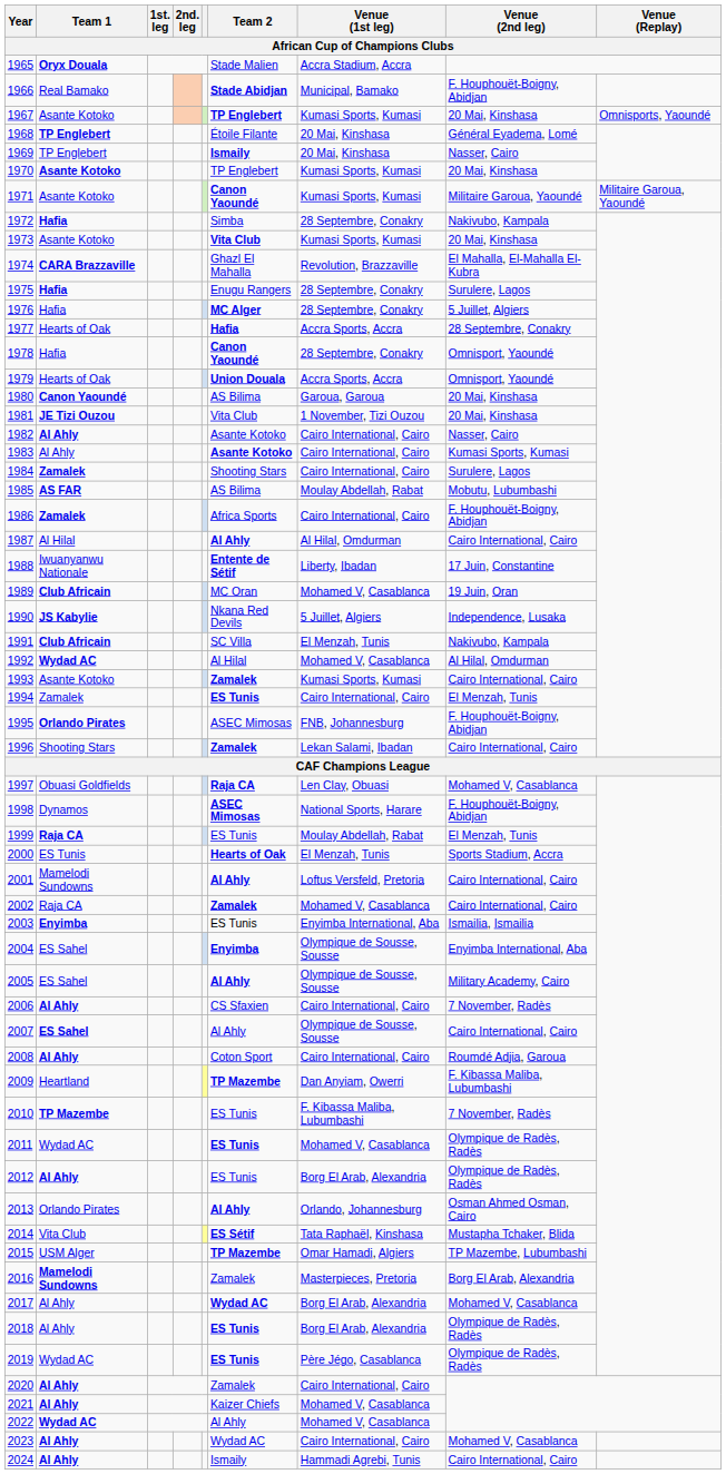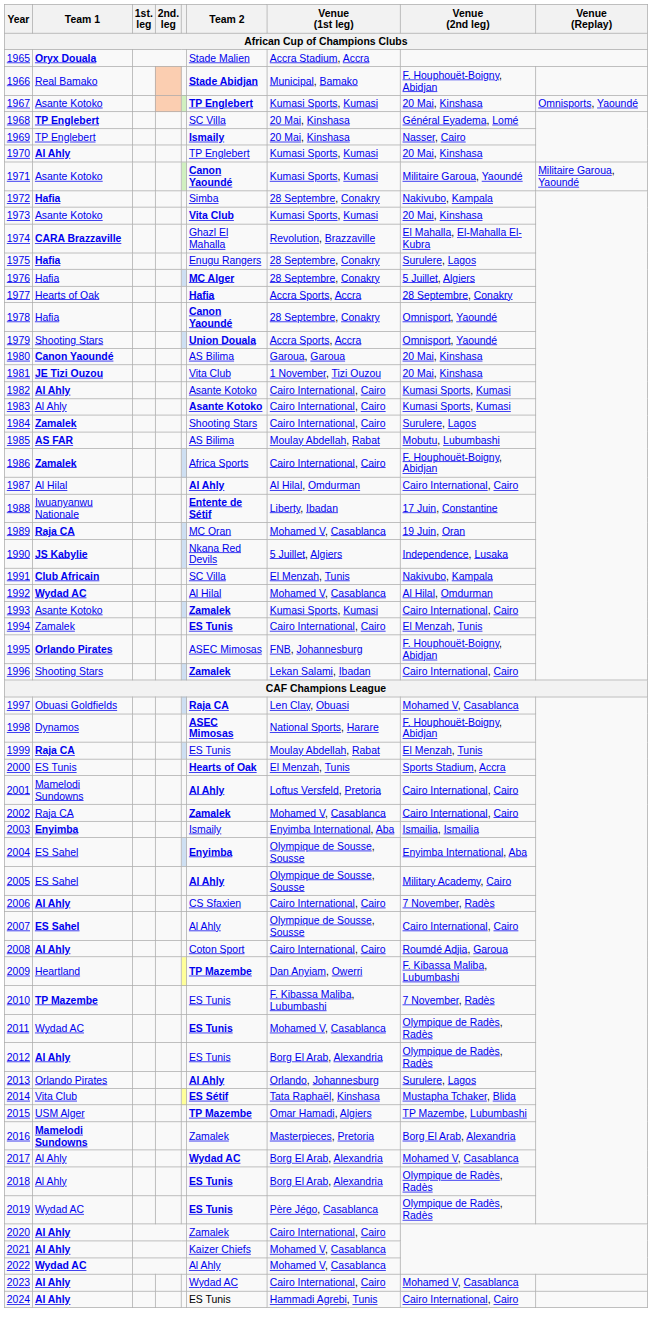 <table class="wikitable sortable" style="text-align:; font-size:88%;">
 <tr>
 <th>Year</th>
 <th>Team 1</th>
 <th width=>1st.<br>leg</th>
 <th width=>2nd.<br>leg</th>
 <th width=></th>
 <th>Team 2</th>
 <th width=>Venue<br>(1st leg)</th>
 <th width=>Venue<br>(2nd leg)</th>
 <th width=>Venue<br>(Replay)</th>
 </tr>
 <tr>
 <th colspan=9>African Cup of Champions Clubs</th>
 </tr>
 <tr>
 <td><a href='#'>1965</a></td>
 <td> <strong><a href='#'>Oryx Douala</a></strong></td>
 <td colspan=3></td>
 <td> <a href='#'>Stade Malien</a></td>
 <td><a href='#'>Accra Stadium</a>, <a href='#'>Accra</a></td>
 <td colspan=2></td>
 </tr>
 <tr>
 <td><a href='#'>1966</a></td>
 <td> <a href='#'>Real Bamako</a></td>
 <td></td>
 <td bgcolor=#fbceb1></td>
 <td></td>
 <td> <strong><a href='#'>Stade Abidjan</a></strong></td>
 <td><a href='#'>Municipal</a>, <a href='#'>Bamako</a></td>
 <td><a href='#'>F. Houphouët-Boigny</a>, <a href='#'>Abidjan</a></td>
 <td></td>
 </tr>
 <tr>
 <td><a href='#'>1967</a></td>
 <td> <a href='#'>Asante Kotoko</a></td>
 <td></td>
 <td bgcolor=#fbceb1></td>
 <td bgcolor=#d0f0c0></td>
 <td> <strong><a href='#'>TP Englebert</a></strong></td>
 <td><a href='#'>Kumasi Sports</a>, <a href='#'>Kumasi</a></td>
 <td><a href='#'>20 Mai</a>, <a href='#'>Kinshasa</a></td>
 <td><a href='#'>Omnisports</a>, <a href='#'>Yaoundé</a></td>
 </tr>
 <tr>
 <td><a href='#'>1968</a></td>
 <td> <strong><a href='#'>TP Englebert</a></strong></td>
 <td></td>
 <td></td>
 <td></td>
-<td> <a href='#'>Étoile Filante</a></td>
+<td> <a href='#'>SC Villa</a></td>
 <td><a href='#'>20 Mai</a>, <a href='#'>Kinshasa</a></td>
 <td><a href='#'>Général Eyadema</a>, <a href='#'>Lomé</a></td>
 <td rowspan=3></td>
 </tr>
 <tr>
 <td><a href='#'>1969</a></td>
 <td> <a href='#'>TP Englebert</a></td>
 <td></td>
 <td></td>
 <td></td>
 <td> <strong><a href='#'>Ismaily</a></strong></td>
 <td><a href='#'>20 Mai</a>, <a href='#'>Kinshasa</a></td>
 <td><a href='#'>Nasser</a>, <a href='#'>Cairo</a></td>
 </tr>
 <tr>
 <td><a href='#'>1970</a></td>
-<td> <strong><a href='#'>Asante Kotoko</a></strong></td>
+<td> <strong><a href='#'>Al Ahly</a></strong></td>
 <td></td>
 <td></td>
 <td></td>
 <td> <a href='#'>TP Englebert</a></td>
 <td><a href='#'>Kumasi Sports</a>, <a href='#'>Kumasi</a></td>
 <td><a href='#'>20 Mai</a>, <a href='#'>Kinshasa</a></td>
 </tr>
 <tr>
 <td><a href='#'>1971</a></td>
 <td> <a href='#'>Asante Kotoko</a></td>
 <td></td>
 <td></td>
 <td bgcolor=#d0f0c0></td>
 <td> <strong><a href='#'>Canon Yaoundé</a></strong></td>
 <td><a href='#'>Kumasi Sports</a>, <a href='#'>Kumasi</a></td>
 <td><a href='#'>Militaire Garoua</a>, <a href='#'>Yaoundé</a></td>
 <td><a href='#'>Militaire Garoua</a>, <a href='#'>Yaoundé</a></td>
 </tr>
 <tr>
 <td><a href='#'>1972</a></td>
 <td> <strong><a href='#'>Hafia</a></strong></td>
 <td></td>
 <td></td>
 <td></td>
 <td> <a href='#'>Simba</a></td>
 <td><a href='#'>28 Septembre</a>, <a href='#'>Conakry</a></td>
 <td><a href='#'>Nakivubo</a>, <a href='#'>Kampala</a></td>
 <td rowspan=25></td>
 </tr>
 <tr>
 <td><a href='#'>1973</a></td>
 <td> <a href='#'>Asante Kotoko</a></td>
 <td></td>
 <td></td>
 <td></td>
 <td> <strong><a href='#'>Vita Club</a></strong></td>
 <td><a href='#'>Kumasi Sports</a>, <a href='#'>Kumasi</a></td>
 <td><a href='#'>20 Mai</a>, <a href='#'>Kinshasa</a></td>
 </tr>
 <tr>
 <td><a href='#'>1974</a></td>
 <td> <strong><a href='#'>CARA Brazzaville</a></strong></td>
 <td></td>
 <td></td>
 <td></td>
 <td> <a href='#'>Ghazl El Mahalla</a></td>
 <td><a href='#'>Revolution</a>, <a href='#'>Brazzaville</a></td>
 <td><a href='#'>El Mahalla</a>, <a href='#'>El-Mahalla El-Kubra</a></td>
 </tr>
 <tr>
 <td><a href='#'>1975</a></td>
 <td> <strong><a href='#'>Hafia</a></strong></td>
 <td></td>
 <td></td>
 <td></td>
 <td> <a href='#'>Enugu Rangers</a></td>
 <td><a href='#'>28 Septembre</a>, <a href='#'>Conakry</a></td>
 <td><a href='#'>Surulere</a>, <a href='#'>Lagos</a></td>
 </tr>
 <tr>
 <td><a href='#'>1976</a></td>
 <td> <a href='#'>Hafia</a></td>
 <td></td>
 <td></td>
 <td bgcolor=#cedff2></td>
 <td> <strong><a href='#'>MC Alger</a></strong></td>
 <td><a href='#'>28 Septembre</a>, <a href='#'>Conakry</a></td>
 <td><a href='#'>5 Juillet</a>, <a href='#'>Algiers</a></td>
 </tr>
 <tr>
 <td><a href='#'>1977</a></td>
 <td> <a href='#'>Hearts of Oak</a></td>
 <td></td>
 <td></td>
 <td></td>
 <td> <strong><a href='#'>Hafia</a></strong></td>
 <td><a href='#'>Accra Sports</a>, <a href='#'>Accra</a></td>
 <td><a href='#'>28 Septembre</a>, <a href='#'>Conakry</a></td>
 </tr>
 <tr>
 <td><a href='#'>1978</a></td>
 <td> <a href='#'>Hafia</a></td>
 <td></td>
 <td></td>
 <td></td>
 <td> <strong><a href='#'>Canon Yaoundé</a></strong></td>
 <td><a href='#'>28 Septembre</a>, <a href='#'>Conakry</a></td>
 <td><a href='#'>Omnisport</a>, <a href='#'>Yaoundé</a></td>
 </tr>
 <tr>
 <td><a href='#'>1979</a></td>
-<td> <a href='#'>Hearts of Oak</a></td>
+<td> <a href='#'>Shooting Stars</a></td>
 <td></td>
 <td></td>
 <td bgcolor=#cedff2></td>
 <td> <strong><a href='#'>Union Douala</a></strong></td>
 <td><a href='#'>Accra Sports</a>, <a href='#'>Accra</a></td>
 <td><a href='#'>Omnisport</a>, <a href='#'>Yaoundé</a></td>
 </tr>
 <tr>
 <td><a href='#'>1980</a></td>
 <td> <strong><a href='#'>Canon Yaoundé</a></strong></td>
 <td></td>
 <td></td>
 <td></td>
 <td> <a href='#'>AS Bilima</a></td>
 <td><a href='#'>Garoua</a>, <a href='#'>Garoua</a></td>
 <td><a href='#'>20 Mai</a>, <a href='#'>Kinshasa</a></td>
 </tr>
 <tr>
 <td><a href='#'>1981</a></td>
 <td> <strong><a href='#'>JE Tizi Ouzou</a></strong></td>
 <td></td>
 <td></td>
 <td></td>
 <td> <a href='#'>Vita Club</a></td>
 <td><a href='#'>1 November</a>, <a href='#'>Tizi Ouzou</a></td>
 <td><a href='#'>20 Mai</a>, <a href='#'>Kinshasa</a></td>
 </tr>
 <tr>
 <td><a href='#'>1982</a></td>
 <td> <strong><a href='#'>Al Ahly</a></strong></td>
 <td></td>
 <td></td>
 <td></td>
 <td> <a href='#'>Asante Kotoko</a></td>
 <td><a href='#'>Cairo International</a>, <a href='#'>Cairo</a></td>
-<td><a href='#'>Nasser</a>, <a href='#'>Cairo</a></td>
+<td><a href='#'>Kumasi Sports</a>, <a href='#'>Kumasi</a></td>
 </tr>
 <tr>
 <td><a href='#'>1983</a></td>
 <td> <a href='#'>Al Ahly</a></td>
 <td></td>
 <td></td>
 <td></td>
 <td> <strong><a href='#'>Asante Kotoko</a></strong></td>
 <td><a href='#'>Cairo International</a>, <a href='#'>Cairo</a></td>
 <td><a href='#'>Kumasi Sports</a>, <a href='#'>Kumasi</a></td>
 </tr>
 <tr>
 <td><a href='#'>1984</a></td>
 <td> <strong><a href='#'>Zamalek</a></strong></td>
 <td></td>
 <td></td>
 <td></td>
 <td> <a href='#'>Shooting Stars</a></td>
 <td><a href='#'>Cairo International</a>, <a href='#'>Cairo</a></td>
 <td><a href='#'>Surulere</a>, <a href='#'>Lagos</a></td>
 </tr>
 <tr>
 <td><a href='#'>1985</a></td>
 <td> <strong><a href='#'>AS FAR</a></strong></td>
 <td></td>
 <td></td>
 <td></td>
 <td> <a href='#'>AS Bilima</a></td>
 <td><a href='#'>Moulay Abdellah</a>, <a href='#'>Rabat</a></td>
 <td><a href='#'>Mobutu</a>, <a href='#'>Lubumbashi</a></td>
 </tr>
 <tr>
 <td><a href='#'>1986</a></td>
 <td> <strong><a href='#'>Zamalek</a></strong></td>
 <td></td>
 <td></td>
 <td bgcolor=#cedff2></td>
 <td> <a href='#'>Africa Sports</a></td>
 <td><a href='#'>Cairo International</a>, <a href='#'>Cairo</a></td>
 <td><a href='#'>F. Houphouët-Boigny</a>, <a href='#'>Abidjan</a></td>
 </tr>
 <tr>
 <td><a href='#'>1987</a></td>
 <td> <a href='#'>Al Hilal</a></td>
 <td></td>
 <td></td>
 <td></td>
 <td> <strong><a href='#'>Al Ahly</a></strong></td>
 <td><a href='#'>Al Hilal</a>, <a href='#'>Omdurman</a></td>
 <td><a href='#'>Cairo International</a>, <a href='#'>Cairo</a></td>
 </tr>
 <tr>
 <td><a href='#'>1988</a></td>
 <td> <a href='#'>Iwuanyanwu Nationale</a></td>
 <td></td>
 <td></td>
 <td></td>
 <td> <strong><a href='#'>Entente de Sétif</a></strong></td>
 <td><a href='#'>Liberty</a>, <a href='#'>Ibadan</a></td>
 <td><a href='#'>17 Juin</a>, <a href='#'>Constantine</a></td>
 </tr>
 <tr>
 <td><a href='#'>1989</a></td>
-<td> <strong><a href='#'>Club Africain</a></strong></td>
+<td> <strong><a href='#'>Raja CA</a></strong></td>
 <td></td>
 <td></td>
 <td bgcolor=#cedff2></td>
 <td> <a href='#'>MC Oran</a></td>
 <td><a href='#'>Mohamed V</a>, <a href='#'>Casablanca</a></td>
 <td><a href='#'>19 Juin</a>, <a href='#'>Oran</a></td>
 </tr>
 <tr>
 <td><a href='#'>1990</a></td>
 <td> <strong><a href='#'>JS Kabylie</a></strong></td>
 <td></td>
 <td></td>
 <td bgcolor=#cedff2></td>
 <td> <a href='#'>Nkana Red Devils</a></td>
 <td><a href='#'>5 Juillet</a>, <a href='#'>Algiers</a></td>
 <td><a href='#'>Independence</a>, <a href='#'>Lusaka</a></td>
 </tr>
 <tr>
 <td><a href='#'>1991</a></td>
 <td> <strong><a href='#'>Club Africain</a></strong></td>
 <td></td>
 <td></td>
 <td></td>
 <td> <a href='#'>SC Villa</a></td>
 <td><a href='#'>El Menzah</a>, <a href='#'>Tunis</a></td>
 <td><a href='#'>Nakivubo</a>, <a href='#'>Kampala</a></td>
 </tr>
 <tr>
 <td><a href='#'>1992</a></td>
 <td> <strong><a href='#'>Wydad AC</a></strong></td>
 <td></td>
 <td></td>
 <td></td>
 <td> <a href='#'>Al Hilal</a></td>
 <td><a href='#'>Mohamed V</a>, <a href='#'>Casablanca</a></td>
 <td><a href='#'>Al Hilal</a>, <a href='#'>Omdurman</a></td>
 </tr>
 <tr>
 <td><a href='#'>1993</a></td>
 <td> <a href='#'>Asante Kotoko</a></td>
 <td></td>
 <td></td>
 <td bgcolor=#cedff2></td>
 <td> <strong><a href='#'>Zamalek</a></strong></td>
 <td><a href='#'>Kumasi Sports</a>, <a href='#'>Kumasi</a></td>
 <td><a href='#'>Cairo International</a>, <a href='#'>Cairo</a></td>
 </tr>
 <tr>
 <td><a href='#'>1994</a></td>
 <td> <a href='#'>Zamalek</a></td>
 <td></td>
 <td></td>
 <td></td>
 <td> <strong><a href='#'>ES Tunis</a></strong></td>
 <td><a href='#'>Cairo International</a>, <a href='#'>Cairo</a></td>
 <td><a href='#'>El Menzah</a>, <a href='#'>Tunis</a></td>
 </tr>
 <tr>
 <td><a href='#'>1995</a></td>
 <td> <strong><a href='#'>Orlando Pirates</a></strong></td>
 <td></td>
 <td></td>
 <td></td>
 <td> <a href='#'>ASEC Mimosas</a></td>
 <td><a href='#'>FNB</a>, <a href='#'>Johannesburg</a></td>
 <td><a href='#'>F. Houphouët-Boigny</a>, <a href='#'>Abidjan</a></td>
 </tr>
 <tr>
 <td><a href='#'>1996</a></td>
 <td> <a href='#'>Shooting Stars</a></td>
 <td></td>
 <td></td>
 <td bgcolor=#cedff2></td>
 <td> <strong><a href='#'>Zamalek</a></strong></td>
 <td><a href='#'>Lekan Salami</a>, <a href='#'>Ibadan</a></td>
 <td><a href='#'>Cairo International</a>, <a href='#'>Cairo</a></td>
 </tr>
 <tr>
 <th colspan=9>CAF Champions League</th>
 </tr>
 <tr>
 <td><a href='#'>1997</a></td>
 <td> <a href='#'>Obuasi Goldfields</a></td>
 <td></td>
 <td></td>
 <td bgcolor=#cedff2></td>
 <td> <strong><a href='#'>Raja CA</a></strong></td>
 <td><a href='#'>Len Clay</a>, <a href='#'>Obuasi</a></td>
 <td><a href='#'>Mohamed V</a>, <a href='#'>Casablanca</a></td>
 <td rowspan=23></td>
 </tr>
 <tr>
 <td><a href='#'>1998</a></td>
 <td> <a href='#'>Dynamos</a></td>
 <td></td>
 <td></td>
 <td></td>
 <td> <strong><a href='#'>ASEC Mimosas</a></strong></td>
 <td><a href='#'>National Sports</a>, <a href='#'>Harare</a></td>
 <td><a href='#'>F. Houphouët-Boigny</a>, <a href='#'>Abidjan</a></td>
 </tr>
 <tr>
 <td><a href='#'>1999</a></td>
 <td> <strong><a href='#'>Raja CA</a></strong></td>
 <td></td>
 <td></td>
 <td bgcolor=#cedff2></td>
 <td> <a href='#'>ES Tunis</a></td>
 <td><a href='#'>Moulay Abdellah</a>, <a href='#'>Rabat</a></td>
 <td><a href='#'>El Menzah</a>, <a href='#'>Tunis</a></td>
 </tr>
 <tr>
 <td><a href='#'>2000</a></td>
 <td> <a href='#'>ES Tunis</a></td>
 <td></td>
 <td></td>
 <td></td>
 <td> <strong><a href='#'>Hearts of Oak</a></strong></td>
 <td><a href='#'>El Menzah</a>, <a href='#'>Tunis</a></td>
 <td><a href='#'>Sports Stadium</a>, <a href='#'>Accra</a></td>
 </tr>
 <tr>
 <td><a href='#'>2001</a></td>
 <td> <a href='#'>Mamelodi Sundowns</a></td>
 <td></td>
 <td></td>
 <td></td>
 <td> <strong><a href='#'>Al Ahly</a></strong></td>
 <td><a href='#'>Loftus Versfeld</a>, <a href='#'>Pretoria</a></td>
 <td><a href='#'>Cairo International</a>, <a href='#'>Cairo</a></td>
 </tr>
 <tr>
 <td><a href='#'>2002</a></td>
 <td> <a href='#'>Raja CA</a></td>
 <td></td>
 <td></td>
 <td></td>
 <td> <strong><a href='#'>Zamalek</a></strong></td>
 <td><a href='#'>Mohamed V</a>, <a href='#'>Casablanca</a></td>
 <td><a href='#'>Cairo International</a>, <a href='#'>Cairo</a></td>
 </tr>
 <tr>
 <td><a href='#'>2003</a></td>
 <td> <strong><a href='#'>Enyimba</a></strong></td>
 <td></td>
 <td></td>
 <td></td>
-<td> ES Tunis</td>
+<td> <a href='#'>Ismaily</a></td>
 <td><a href='#'>Enyimba International</a>, <a href='#'>Aba</a></td>
 <td><a href='#'>Ismailia</a>, <a href='#'>Ismailia</a></td>
 </tr>
 <tr>
 <td><a href='#'>2004</a></td>
 <td> <a href='#'>ES Sahel</a></td>
 <td></td>
 <td></td>
 <td bgcolor=#cedff2></td>
 <td> <strong><a href='#'>Enyimba</a></strong></td>
 <td><a href='#'>Olympique de Sousse</a>, <a href='#'>Sousse</a></td>
 <td><a href='#'>Enyimba International</a>, <a href='#'>Aba</a></td>
 </tr>
 <tr>
 <td><a href='#'>2005</a></td>
 <td> <a href='#'>ES Sahel</a></td>
 <td></td>
 <td></td>
 <td></td>
 <td> <strong><a href='#'>Al Ahly</a></strong></td>
 <td><a href='#'>Olympique de Sousse</a>, <a href='#'>Sousse</a></td>
 <td><a href='#'>Military Academy</a>, <a href='#'>Cairo</a></td>
 </tr>
 <tr>
 <td><a href='#'>2006</a></td>
 <td> <strong><a href='#'>Al Ahly</a></strong></td>
 <td></td>
 <td></td>
 <td></td>
 <td> <a href='#'>CS Sfaxien</a></td>
 <td><a href='#'>Cairo International</a>, <a href='#'>Cairo</a></td>
 <td><a href='#'>7 November</a>, <a href='#'>Radès</a></td>
 </tr>
 <tr>
 <td><a href='#'>2007</a></td>
 <td> <strong><a href='#'>ES Sahel</a></strong></td>
 <td></td>
 <td></td>
 <td></td>
 <td> <a href='#'>Al Ahly</a></td>
 <td><a href='#'>Olympique de Sousse</a>, <a href='#'>Sousse</a></td>
 <td><a href='#'>Cairo International</a>, <a href='#'>Cairo</a></td>
 </tr>
 <tr>
 <td><a href='#'>2008</a></td>
 <td> <strong><a href='#'>Al Ahly</a></strong></td>
 <td></td>
 <td></td>
 <td></td>
 <td> <a href='#'>Coton Sport</a></td>
 <td><a href='#'>Cairo International</a>, <a href='#'>Cairo</a></td>
 <td><a href='#'>Roumdé Adjia</a>, <a href='#'>Garoua</a></td>
 </tr>
 <tr>
 <td><a href='#'>2009</a></td>
 <td> <a href='#'>Heartland</a></td>
 <td></td>
 <td></td>
 <td bgcolor=#ffff99></td>
 <td> <strong><a href='#'>TP Mazembe</a></strong></td>
 <td><a href='#'>Dan Anyiam</a>, <a href='#'>Owerri</a></td>
 <td><a href='#'>F. Kibassa Maliba</a>, <a href='#'>Lubumbashi</a></td>
 </tr>
 <tr>
 <td><a href='#'>2010</a></td>
 <td> <strong><a href='#'>TP Mazembe</a></strong></td>
 <td></td>
 <td></td>
 <td></td>
 <td> <a href='#'>ES Tunis</a></td>
 <td><a href='#'>F. Kibassa Maliba</a>, <a href='#'>Lubumbashi</a></td>
 <td><a href='#'>7 November</a>, <a href='#'>Radès</a></td>
 </tr>
 <tr>
 <td><a href='#'>2011</a></td>
 <td> <a href='#'>Wydad AC</a></td>
 <td></td>
 <td></td>
 <td></td>
 <td> <strong><a href='#'>ES Tunis</a></strong></td>
 <td><a href='#'>Mohamed V</a>, <a href='#'>Casablanca</a></td>
 <td><a href='#'>Olympique de Radès</a>, <a href='#'>Radès</a></td>
 </tr>
 <tr>
 <td><a href='#'>2012</a></td>
 <td> <strong><a href='#'>Al Ahly</a></strong></td>
 <td></td>
 <td></td>
 <td></td>
 <td> <a href='#'>ES Tunis</a></td>
 <td><a href='#'>Borg El Arab</a>, <a href='#'>Alexandria</a></td>
 <td><a href='#'>Olympique de Radès</a>, <a href='#'>Radès</a></td>
 </tr>
 <tr>
 <td><a href='#'>2013</a></td>
 <td> <a href='#'>Orlando Pirates</a></td>
 <td></td>
 <td></td>
 <td></td>
 <td> <strong><a href='#'>Al Ahly</a></strong></td>
 <td><a href='#'>Orlando</a>, <a href='#'>Johannesburg</a></td>
-<td><a href='#'>Osman Ahmed Osman</a>, <a href='#'>Cairo</a></td>
+<td><a href='#'>Surulere</a>, <a href='#'>Lagos</a></td>
 </tr>
 <tr>
 <td><a href='#'>2014</a></td>
 <td> <a href='#'>Vita Club</a></td>
 <td></td>
 <td></td>
 <td bgcolor=#ffff99></td>
 <td> <strong><a href='#'>ES Sétif</a></strong></td>
 <td><a href='#'>Tata Raphaël</a>, <a href='#'>Kinshasa</a></td>
 <td><a href='#'>Mustapha Tchaker</a>, <a href='#'>Blida</a></td>
 </tr>
 <tr>
 <td><a href='#'>2015</a></td>
 <td> <a href='#'>USM Alger</a></td>
 <td></td>
 <td></td>
 <td></td>
 <td> <strong><a href='#'>TP Mazembe</a></strong></td>
 <td><a href='#'>Omar Hamadi</a>, <a href='#'>Algiers</a></td>
 <td><a href='#'>TP Mazembe</a>, <a href='#'>Lubumbashi</a></td>
 </tr>
 <tr>
 <td><a href='#'>2016</a></td>
 <td> <strong><a href='#'>Mamelodi Sundowns</a></strong></td>
 <td></td>
 <td></td>
 <td></td>
 <td> <a href='#'>Zamalek</a></td>
 <td><a href='#'>Masterpieces</a>, <a href='#'>Pretoria</a></td>
 <td><a href='#'>Borg El Arab</a>, <a href='#'>Alexandria</a></td>
 </tr>
 <tr>
 <td><a href='#'>2017</a></td>
 <td> <a href='#'>Al Ahly</a></td>
 <td></td>
 <td></td>
 <td></td>
 <td> <strong><a href='#'>Wydad AC</a></strong></td>
 <td><a href='#'>Borg El Arab</a>, <a href='#'>Alexandria</a></td>
 <td><a href='#'>Mohamed V</a>, <a href='#'>Casablanca</a></td>
 </tr>
 <tr>
 <td><a href='#'>2018</a></td>
 <td> <a href='#'>Al Ahly</a></td>
 <td></td>
 <td></td>
 <td></td>
 <td> <strong><a href='#'>ES Tunis</a></strong></td>
 <td><a href='#'>Borg El Arab</a>, <a href='#'>Alexandria</a></td>
 <td><a href='#'>Olympique de Radès</a>, <a href='#'>Radès</a></td>
 </tr>
 <tr>
 <td><a href='#'>2019</a></td>
 <td> <a href='#'>Wydad AC</a></td>
 <td></td>
 <td></td>
 <td></td>
 <td> <strong><a href='#'>ES Tunis</a></strong></td>
 <td><a href='#'>Père Jégo</a>, <a href='#'>Casablanca</a></td>
 <td><a href='#'>Olympique de Radès</a>, <a href='#'>Radès</a></td>
 </tr>
 <tr>
 <td><a href='#'>2020</a></td>
 <td> <strong><a href='#'>Al Ahly</a></strong></td>
 <td colspan=3></td>
 <td> <a href='#'>Zamalek</a></td>
 <td><a href='#'>Cairo International</a>, <a href='#'>Cairo</a></td>
 <td colspan=2 rowspan=3></td>
 </tr>
 <tr>
 <td><a href='#'>2021</a></td>
 <td> <strong><a href='#'>Al Ahly</a></strong></td>
 <td colspan=3></td>
 <td> <a href='#'>Kaizer Chiefs</a></td>
 <td><a href='#'>Mohamed V</a>, <a href='#'>Casablanca</a></td>
 </tr>
 <tr>
 <td><a href='#'>2022</a></td>
 <td> <strong><a href='#'>Wydad AC</a></strong></td>
 <td colspan=3></td>
 <td> <a href='#'>Al Ahly</a></td>
 <td><a href='#'>Mohamed V</a>, <a href='#'>Casablanca</a></td>
 </tr>
 <tr>
 <td><a href='#'>2023</a></td>
 <td> <strong><a href='#'>Al Ahly</a></strong></td>
 <td></td>
 <td></td>
 <td></td>
 <td> <a href='#'>Wydad AC</a></td>
 <td><a href='#'>Cairo International</a>, <a href='#'>Cairo</a></td>
 <td><a href='#'>Mohamed V</a>, <a href='#'>Casablanca</a></td>
 <td rowspan=1></td>
 </tr>
 <tr>
 <td><a href='#'>2024</a></td>
 <td> <strong><a href='#'>Al Ahly</a></strong></td>
 <td></td>
 <td></td>
 <td></td>
-<td> <a href='#'>Ismaily</a></td>
+<td> ES Tunis</td>
 <td><a href='#'>Hammadi Agrebi</a>, <a href='#'>Tunis</a></td>
 <td><a href='#'>Cairo International</a>, <a href='#'>Cairo</a></td>
 <td rowspan=1></td>
 </tr>
 </table>
